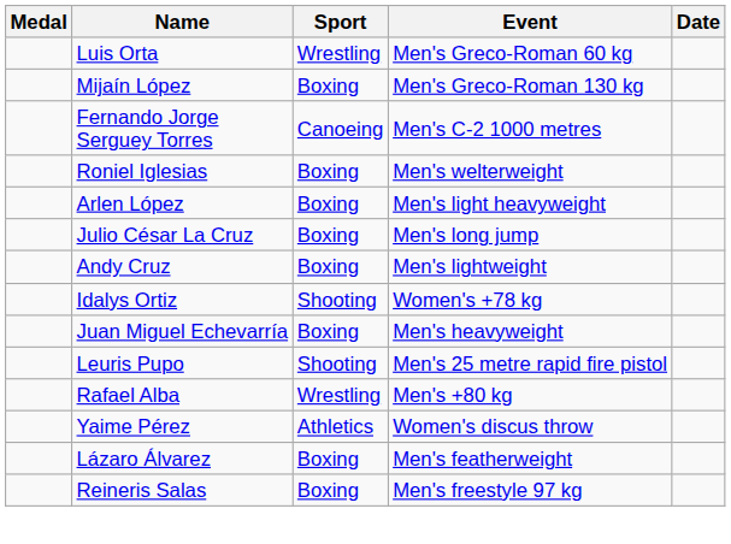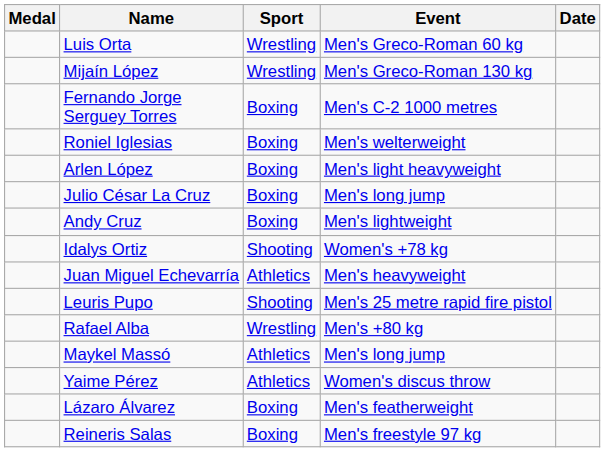 <table class="wikitable sortable" style="font-size: 95%;">
 <tr>
 <th>Medal</th>
 <th>Name</th>
 <th>Sport</th>
 <th>Event</th>
 <th>Date</th>
 </tr>
 <tr>
 <td></td>
 <td><a href='#'>Luis Orta</a></td>
 <td><a href='#'>Wrestling</a></td>
 <td><a href='#'>Men's Greco-Roman 60 kg</a></td>
 <td></td>
 </tr>
 <tr>
 <td></td>
 <td><a href='#'>Mijaín López</a></td>
-<td><a href='#'>Boxing</a></td>
+<td><a href='#'>Wrestling</a></td>
 <td><a href='#'>Men's Greco-Roman 130 kg</a></td>
 <td></td>
 </tr>
 <tr>
 <td></td>
 <td><a href='#'>Fernando Jorge</a><br><a href='#'>Serguey Torres</a></td>
-<td><a href='#'>Canoeing</a></td>
+<td><a href='#'>Boxing</a></td>
 <td><a href='#'>Men's C-2 1000 metres</a></td>
 <td></td>
 </tr>
 <tr>
 <td></td>
 <td><a href='#'>Roniel Iglesias</a></td>
 <td><a href='#'>Boxing</a></td>
 <td><a href='#'>Men's welterweight</a></td>
 <td></td>
 </tr>
 <tr>
 <td></td>
 <td><a href='#'>Arlen López</a></td>
 <td><a href='#'>Boxing</a></td>
 <td><a href='#'>Men's light heavyweight</a></td>
 <td></td>
 </tr>
 <tr>
 <td></td>
 <td><a href='#'>Julio César La Cruz</a></td>
 <td><a href='#'>Boxing</a></td>
 <td><a href='#'>Men's long jump</a></td>
 <td></td>
 </tr>
 <tr>
 <td></td>
 <td><a href='#'>Andy Cruz</a></td>
 <td><a href='#'>Boxing</a></td>
 <td><a href='#'>Men's lightweight</a></td>
 <td></td>
 </tr>
 <tr>
 <td></td>
 <td><a href='#'>Idalys Ortiz</a></td>
 <td><a href='#'>Shooting</a></td>
 <td><a href='#'>Women's +78 kg</a></td>
 <td></td>
 </tr>
 <tr>
 <td></td>
 <td><a href='#'>Juan Miguel Echevarría</a></td>
-<td><a href='#'>Boxing</a></td>
+<td><a href='#'>Athletics</a></td>
 <td><a href='#'>Men's heavyweight</a></td>
 <td></td>
 </tr>
 <tr>
 <td></td>
 <td><a href='#'>Leuris Pupo</a></td>
 <td><a href='#'>Shooting</a></td>
 <td><a href='#'>Men's 25 metre rapid fire pistol</a></td>
 <td></td>
 </tr>
 <tr>
 <td></td>
 <td><a href='#'>Rafael Alba</a></td>
 <td><a href='#'>Wrestling</a></td>
 <td><a href='#'>Men's +80 kg</a></td>
+<td></td>
+</tr>
+<tr>
+<td></td>
+<td><a href='#'>Maykel Massó</a></td>
+<td><a href='#'>Athletics</a></td>
+<td><a href='#'>Men's long jump</a></td>
 <td></td>
 </tr>
 <tr>
 <td></td>
 <td><a href='#'>Yaime Pérez</a></td>
 <td><a href='#'>Athletics</a></td>
 <td><a href='#'>Women's discus throw</a></td>
 <td></td>
 </tr>
 <tr>
 <td></td>
 <td><a href='#'>Lázaro Álvarez</a></td>
 <td><a href='#'>Boxing</a></td>
 <td><a href='#'>Men's featherweight</a></td>
 <td></td>
 </tr>
 <tr>
 <td></td>
 <td><a href='#'>Reineris Salas</a></td>
 <td><a href='#'>Boxing</a></td>
 <td><a href='#'>Men's freestyle 97 kg</a></td>
 <td></td>
 </tr>
 </table>
